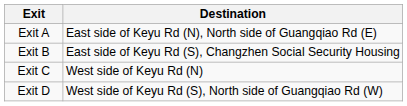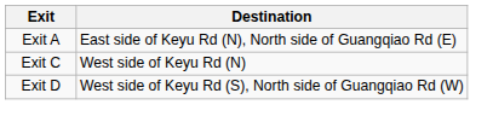 <table class="wikitable">
 <tr>
 <th style="width:70px">Exit</th>
 <th>Destination</th>
 </tr>
 <tr>
 <td align="center">Exit A</td>
 <td>East side of Keyu Rd (N), North side of Guangqiao Rd (E)</td>
 </tr>
 <tr>
-<td align="center">Exit B</td>
-<td>East side of Keyu Rd (S), Changzhen Social Security Housing</td>
-</tr>
-<tr>
 <td align="center">Exit C</td>
 <td>West side of Keyu Rd (N)</td>
 </tr>
 <tr>
 <td align="center">Exit D</td>
 <td>West side of Keyu Rd (S), North side of Guangqiao Rd (W)</td>
 </tr>
 </table>
